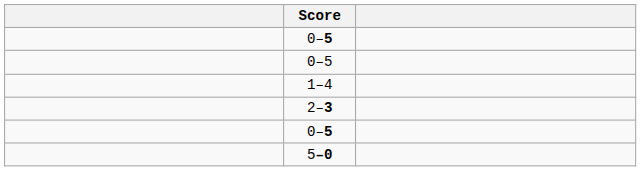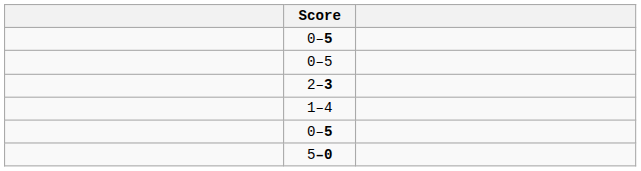 <table class="wikitable" style="text-align: center;">
 <tr>
 <th width=250></th>
 <th width=60>Score</th>
 <th width=250></th>
 </tr>
 <tr>
 <td align=left></td>
 <td>0–<strong>5</strong></td>
 <td align=left><strong></td>
 </tr>
 <tr>
 <td align=left></td>
 <td>0–</strong>5<strong></td>
 <td align=left></strong><strong></td>
 </tr>
 <tr>
 <td align=left></td>
-<td>1–</strong>4<strong></td>
-<td align=left></strong></td>
+<td>2–<strong>3</strong></td>
+<td align=left><strong></strong></td>
 </tr>
 <tr>
 <td align=left></td>
-<td>2–<strong>3</strong></td>
-<td align=left><strong></strong></td>
+<td>1–</strong>4<strong></td>
+<td align=left></strong></td>
 </tr>
 <tr>
 <td align=left></td>
 <td>0–<strong>5</strong></td>
 <td align=left><strong></strong></td>
 </tr>
 <tr>
 <td align=left><strong></td>
 <td></strong>5<strong>–0</td>
 <td align=left></td>
 </tr>
 </table>
